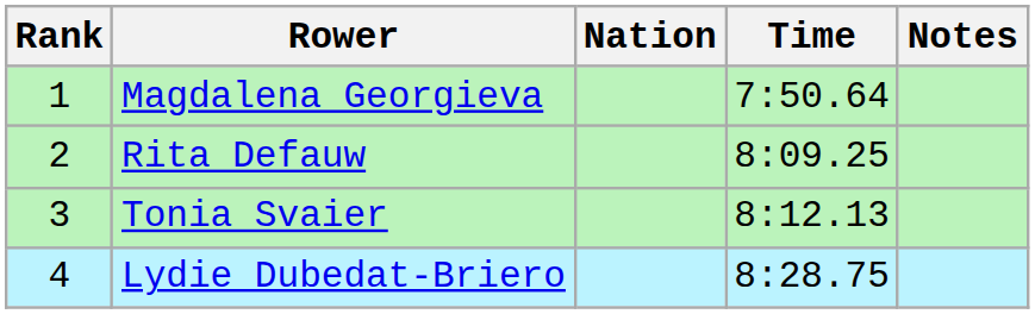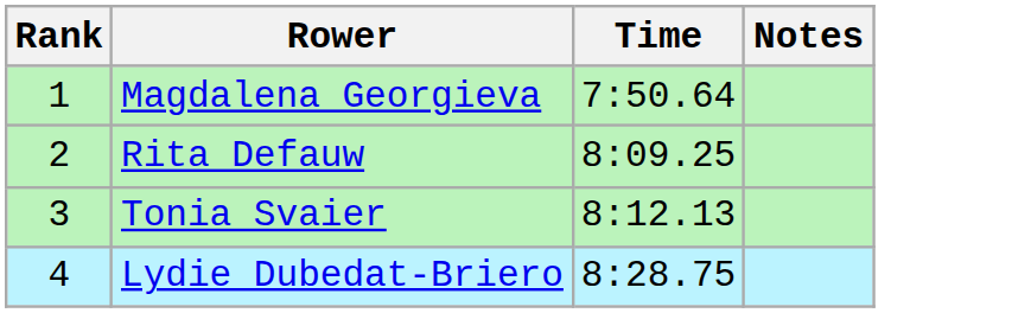 <table class="wikitable sortable" style="text-align:center">
 <tr>
 <th>Rank</th>
 <th>Rower</th>
-<th>Nation</th>
 <th>Time</th>
 <th>Notes</th>
 </tr>
 <tr bgcolor=bbf3bb>
 <td>1</td>
 <td align=left data-sort-value="Georgieva, Magdalena"><a href='#'>Magdalena Georgieva</a></td>
-<td align=left></td>
 <td>7:50.64</td>
 <td></td>
 </tr>
 <tr bgcolor=bbf3bb>
 <td>2</td>
 <td align=left data-sort-value="Defauw, Rita"><a href='#'>Rita Defauw</a></td>
-<td align=left></td>
 <td>8:09.25</td>
 <td></td>
 </tr>
 <tr bgcolor=bbf3bb>
 <td>3</td>
 <td align=left data-sort-value="Svaier, Tonia"><a href='#'>Tonia Svaier</a></td>
-<td align=left></td>
 <td>8:12.13</td>
 <td></td>
 </tr>
 <tr bgcolor=bbf3ff>
 <td>4</td>
 <td align=left data-sort-value="Dubedat-Briero, Lydie"><a href='#'>Lydie Dubedat-Briero</a></td>
-<td align=left></td>
 <td>8:28.75</td>
 <td></td>
 </tr>
 </table>
